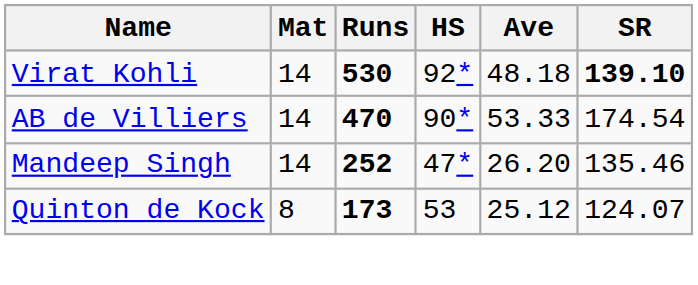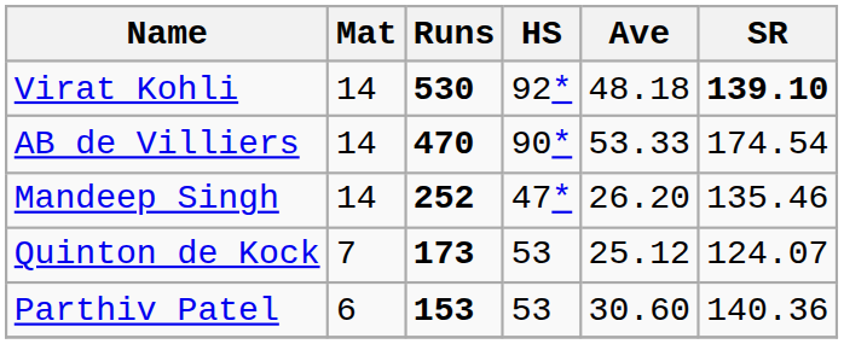 <table class="wikitable">
 <tr>
 <th>Name</th>
 <th>Mat</th>
 <th>Runs</th>
 <th>HS</th>
 <th>Ave</th>
 <th>SR</th>
 </tr>
 <tr>
 <td style="text-align:left"><a href='#'>Virat Kohli</a></td>
 <td>14</td>
 <td><strong>530</strong></td>
 <td>92<a href='#'>*</a></td>
 <td>48.18</td>
 <td><strong>139.10</strong></td>
 </tr>
 <tr>
 <td style="text-align:left"><a href='#'>AB de Villiers</a></td>
 <td>14</td>
 <td><strong>470</strong></td>
 <td>90<a href='#'>*</a></td>
 <td>53.33</td>
 <td>174.54</td>
 </tr>
 <tr>
 <td style="text-align:left"><a href='#'>Mandeep Singh</a></td>
 <td>14</td>
 <td><strong>252</strong></td>
 <td>47<a href='#'>*</a></td>
 <td>26.20</td>
 <td>135.46</td>
 </tr>
 <tr>
 <td style="text-align:left"><a href='#'>Quinton de Kock</a></td>
-<td>8</td>
+<td>7</td>
 <td><strong>173</strong></td>
 <td>53</td>
 <td>25.12</td>
 <td>124.07</td>
 </tr>
 <tr>
+<td style="text-align:left"><a href='#'>Parthiv Patel</a></td>
+<td>6</td>
+<td><strong>153</strong></td>
+<td>53</td>
+<td>30.60</td>
+<td>140.36</td>
+</tr>
+<tr>
 </tr>
 </table>
